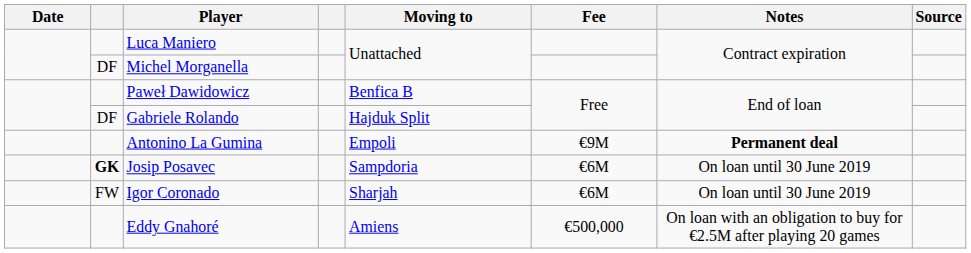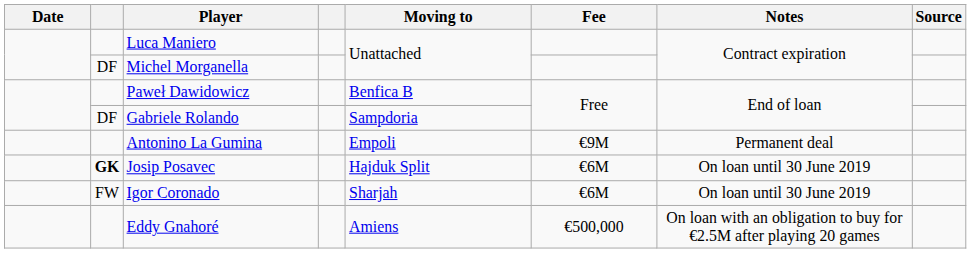 <table class="wikitable sortable">
 <tr>
 <th style="width:80px;">Date</th>
 <th style="width:20px;"></th>
 <th style="width:190px;">Player</th>
 <th style="width:20px;"></th>
 <th style="width:180px;">Moving to</th>
 <th style="width:120px;" class="unsortable">Fee</th>
 <th style="width:250px;" class="unsortable">Notes</th>
 <th style="width:20px;">Source</th>
 </tr>
 <tr>
 <td rowspan="2"></td>
 <td align=center></td>
 <td> <a href='#'>Luca Maniero</a></td>
 <td align=center></td>
 <td rowspan="2">Unattached</td>
 <td></td>
 <td rowspan="2"  align=center>Contract expiration</td>
 <td></td>
 </tr>
 <tr>
 <td align=center>DF</td>
 <td> <a href='#'>Michel Morganella</a></td>
 <td align=center></td>
 <td></td>
 <td></td>
 </tr>
 <tr>
 <td rowspan="2"></td>
 <td align=center></td>
 <td> <a href='#'>Paweł Dawidowicz</a></td>
 <td align=center></td>
 <td> <a href='#'>Benfica B</a></td>
 <td rowspan="2" align="center">Free</td>
 <td rowspan="2" align=center>End of loan</td>
 <td></td>
 </tr>
 <tr>
 <td align=center>DF</td>
 <td> <a href='#'>Gabriele Rolando</a></td>
 <td align=center></td>
-<td> <a href='#'>Hajduk Split</a></td>
+<td> <a href='#'>Sampdoria</a></td>
 <td></td>
 </tr>
 <tr>
 <td></td>
 <td align=center></td>
 <td> <a href='#'>Antonino La Gumina</a></td>
 <td align=center></td>
 <td> <a href='#'>Empoli</a></td>
 <td align="center">€9M</td>
-<td align=center><strong>Permanent deal</strong></td>
+<td align=center>Permanent deal</td>
 <td><small></small></td>
 </tr>
 <tr>
 <td></td>
 <td align="center"><strong>GK</strong></td>
 <td> <a href='#'>Josip Posavec</a></td>
 <td align="center"></td>
-<td> <a href='#'>Sampdoria</a></td>
+<td> <a href='#'>Hajduk Split</a></td>
 <td align=center>€6M</td>
 <td align=center>On loan until 30 June 2019</td>
 <td><small></small></td>
 </tr>
 <tr>
 <td></td>
 <td align="center">FW</td>
 <td> <a href='#'>Igor Coronado</a></td>
 <td align="center"></td>
 <td> <a href='#'>Sharjah</a></td>
 <td align=center>€6M</td>
 <td align=center>On loan until 30 June 2019</td>
 <td><small></small></td>
 </tr>
 <tr>
 <td></td>
 <td align="center"></td>
 <td> <a href='#'>Eddy Gnahoré</a></td>
 <td align="center"></td>
 <td> <a href='#'>Amiens</a></td>
 <td align=center>€500,000</td>
 <td align=center>On loan with an obligation to buy for €2.5M after playing 20 games</td>
 <td><small></small></td>
 </tr>
 </table>
